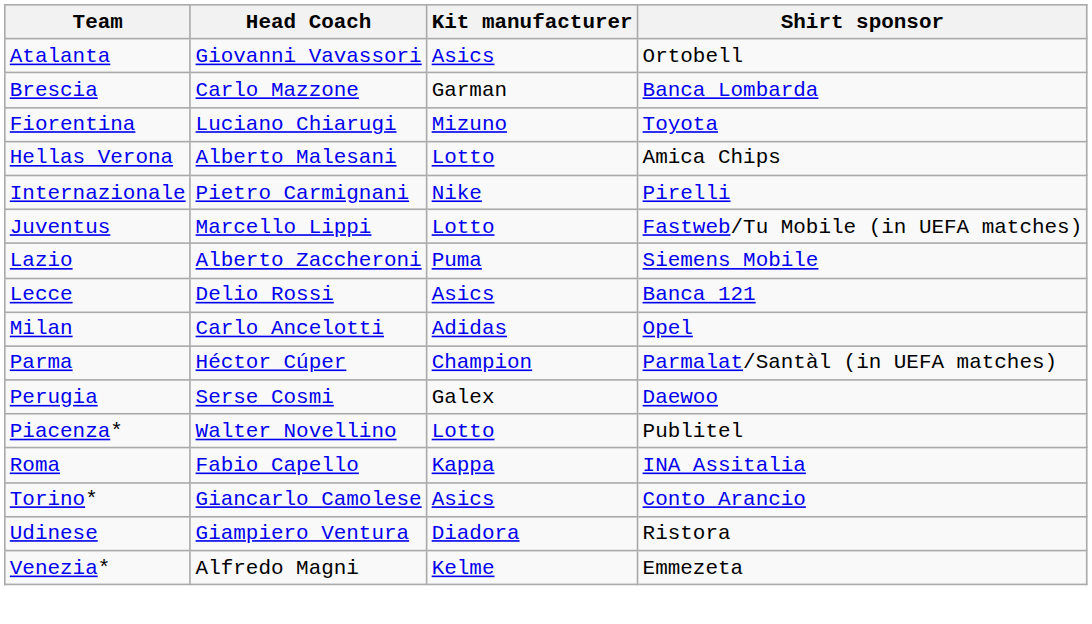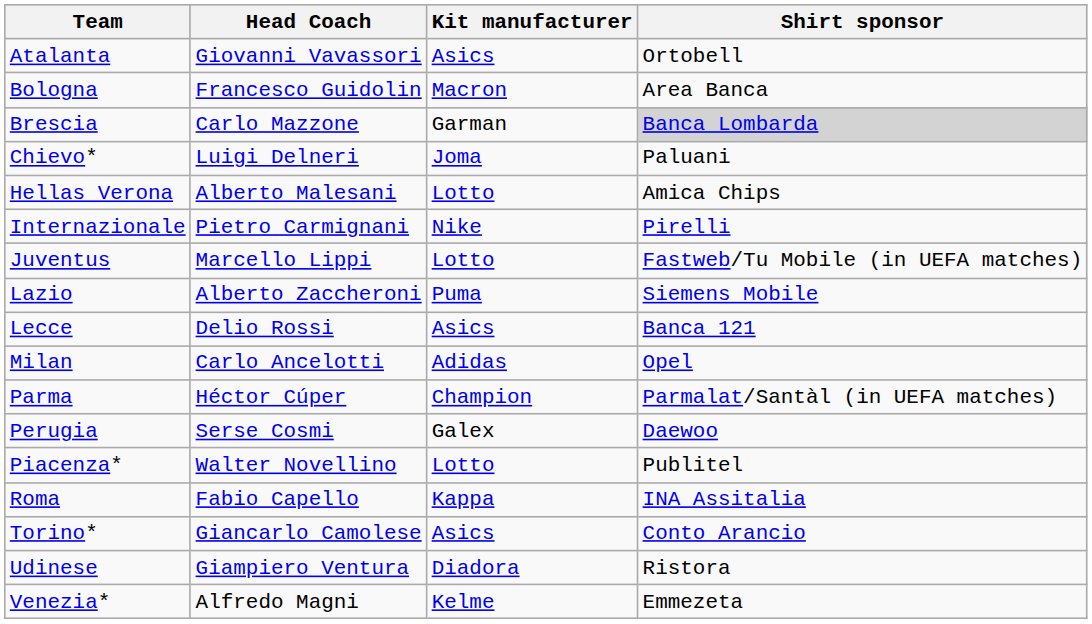 <table class="wikitable sortable">
 <tr>
 <th>Team</th>
 <th>Head Coach</th>
 <th>Kit manufacturer</th>
 <th>Shirt sponsor</th>
 </tr>
 <tr>
 <td><a href='#'>Atalanta</a></td>
 <td> <a href='#'>Giovanni Vavassori</a></td>
 <td><a href='#'>Asics</a></td>
 <td>Ortobell</td>
 </tr>
 <tr>
+<td><a href='#'>Bologna</a></td>
+<td> <a href='#'>Francesco Guidolin</a></td>
+<td><a href='#'>Macron</a></td>
+<td>Area Banca</td>
+</tr>
+<tr>
 <td><a href='#'>Brescia</a></td>
 <td> <a href='#'>Carlo Mazzone</a></td>
 <td>Garman</td>
-<td><a href='#'>Banca Lombarda</a></td>
+<td style="background: lightgrey;"><a href='#'>Banca Lombarda</a></td>
 </tr>
 <tr>
-<td><a href='#'>Fiorentina</a></td>
-<td> <a href='#'>Luciano Chiarugi</a></td>
-<td><a href='#'>Mizuno</a></td>
-<td><a href='#'>Toyota</a></td>
+<td><a href='#'>Chievo</a>*</td>
+<td> <a href='#'>Luigi Delneri</a></td>
+<td><a href='#'>Joma</a></td>
+<td>Paluani</td>
 </tr>
 <tr>
 <td><a href='#'>Hellas Verona</a></td>
 <td> <a href='#'>Alberto Malesani</a></td>
 <td><a href='#'>Lotto</a></td>
 <td>Amica Chips</td>
 </tr>
 <tr>
 <td><a href='#'>Internazionale</a></td>
 <td> <a href='#'>Pietro Carmignani</a></td>
 <td><a href='#'>Nike</a></td>
 <td><a href='#'>Pirelli</a></td>
 </tr>
 <tr>
 <td><a href='#'>Juventus</a></td>
 <td> <a href='#'>Marcello Lippi</a></td>
 <td><a href='#'>Lotto</a></td>
 <td><a href='#'>Fastweb</a>/Tu Mobile (in UEFA matches)</td>
 </tr>
 <tr>
 <td><a href='#'>Lazio</a></td>
 <td> <a href='#'>Alberto Zaccheroni</a></td>
 <td><a href='#'>Puma</a></td>
 <td><a href='#'>Siemens Mobile</a></td>
 </tr>
 <tr>
 <td><a href='#'>Lecce</a></td>
 <td> <a href='#'>Delio Rossi</a></td>
 <td><a href='#'>Asics</a></td>
 <td><a href='#'>Banca 121</a></td>
 </tr>
 <tr>
 <td><a href='#'>Milan</a></td>
 <td> <a href='#'>Carlo Ancelotti</a></td>
 <td><a href='#'>Adidas</a></td>
 <td><a href='#'>Opel</a></td>
 </tr>
 <tr>
 <td><a href='#'>Parma</a></td>
 <td> <a href='#'>Héctor Cúper</a></td>
 <td><a href='#'>Champion</a></td>
 <td><a href='#'>Parmalat</a>/Santàl (in UEFA matches)</td>
 </tr>
 <tr>
 <td><a href='#'>Perugia</a></td>
 <td> <a href='#'>Serse Cosmi</a></td>
 <td>Galex</td>
 <td><a href='#'>Daewoo</a></td>
 </tr>
 <tr>
 <td><a href='#'>Piacenza</a>*</td>
 <td> <a href='#'>Walter Novellino</a></td>
 <td><a href='#'>Lotto</a></td>
 <td>Publitel</td>
 </tr>
 <tr>
 <td><a href='#'>Roma</a></td>
 <td> <a href='#'>Fabio Capello</a></td>
 <td><a href='#'>Kappa</a></td>
 <td><a href='#'>INA Assitalia</a></td>
 </tr>
 <tr>
 <td><a href='#'>Torino</a>*</td>
 <td> <a href='#'>Giancarlo Camolese</a></td>
 <td><a href='#'>Asics</a></td>
 <td><a href='#'>Conto Arancio</a></td>
 </tr>
 <tr>
 <td><a href='#'>Udinese</a></td>
 <td> <a href='#'>Giampiero Ventura</a></td>
 <td><a href='#'>Diadora</a></td>
 <td>Ristora</td>
 </tr>
 <tr>
 <td><a href='#'>Venezia</a>*</td>
 <td> Alfredo Magni</td>
 <td><a href='#'>Kelme</a></td>
 <td>Emmezeta</td>
 </tr>
 </table>
